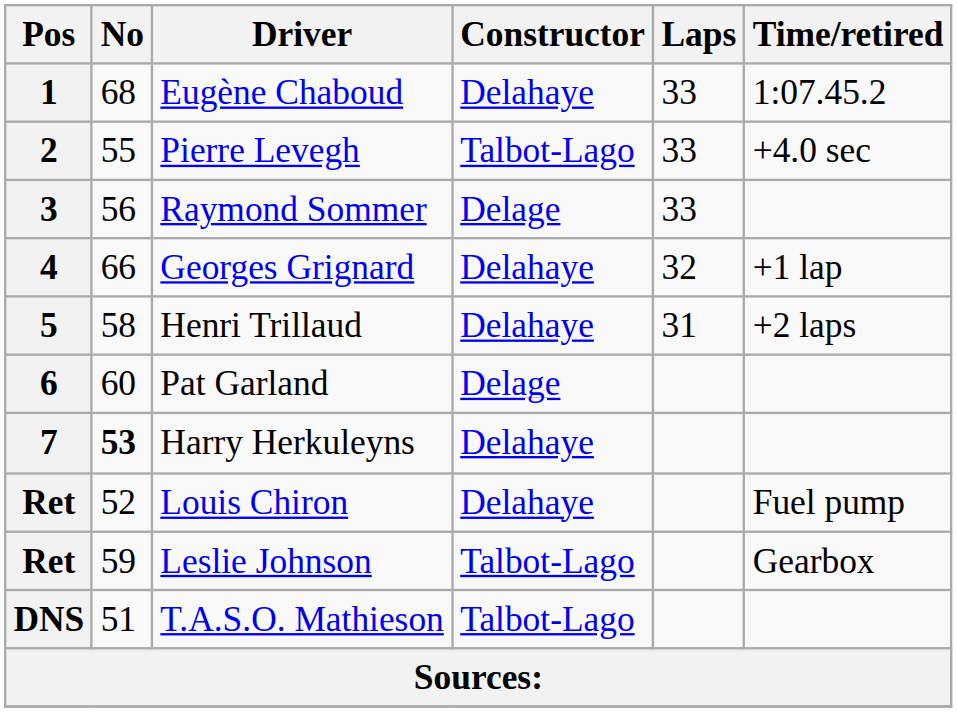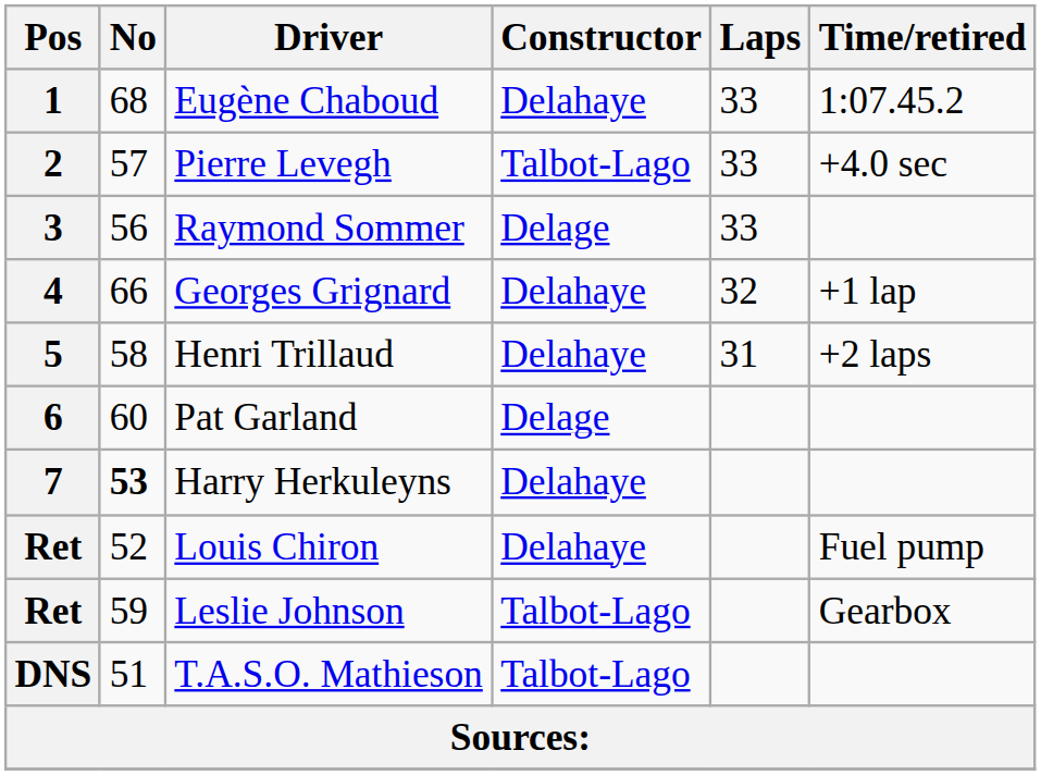 <table class="wikitable" style="font-size: 95%;">
 <tr>
 <th>Pos</th>
 <th>No</th>
 <th>Driver</th>
 <th>Constructor</th>
 <th>Laps</th>
 <th>Time/retired</th>
 </tr>
 <tr>
 <th>1</th>
 <td>68</td>
 <td> <a href='#'>Eugène Chaboud</a></td>
 <td><a href='#'>Delahaye</a></td>
 <td>33</td>
 <td>1:07.45.2</td>
 </tr>
 <tr>
 <th>2</th>
-<td>55</td>
+<td>57</td>
 <td> <a href='#'>Pierre Levegh</a></td>
 <td><a href='#'>Talbot-Lago</a></td>
 <td>33</td>
 <td>+4.0 sec</td>
 </tr>
 <tr>
 <th>3</th>
 <td>56</td>
 <td> <a href='#'>Raymond Sommer</a></td>
 <td><a href='#'>Delage</a></td>
 <td>33</td>
 <td></td>
 </tr>
 <tr>
 <th>4</th>
 <td>66</td>
 <td> <a href='#'>Georges Grignard</a></td>
 <td><a href='#'>Delahaye</a></td>
 <td>32</td>
 <td>+1 lap</td>
 </tr>
 <tr>
 <th>5</th>
 <td>58</td>
 <td> Henri Trillaud</td>
 <td><a href='#'>Delahaye</a></td>
 <td>31</td>
 <td>+2 laps</td>
 </tr>
 <tr>
 <th>6</th>
 <td>60</td>
 <td> Pat Garland</td>
 <td><a href='#'>Delage</a></td>
 <td></td>
 <td></td>
 </tr>
 <tr>
 <th>7</th>
 <td><strong>53</strong></td>
 <td> Harry Herkuleyns</td>
 <td><a href='#'>Delahaye</a></td>
 <td></td>
 <td></td>
 </tr>
 <tr>
 <th>Ret</th>
 <td>52</td>
 <td> <a href='#'>Louis Chiron</a></td>
 <td><a href='#'>Delahaye</a></td>
 <td></td>
 <td>Fuel pump</td>
 </tr>
 <tr>
 <th>Ret</th>
 <td>59</td>
 <td> <a href='#'>Leslie Johnson</a></td>
 <td><a href='#'>Talbot-Lago</a></td>
 <td></td>
 <td>Gearbox</td>
 </tr>
 <tr>
 <th>DNS</th>
 <td>51</td>
 <td> <a href='#'>T.A.S.O. Mathieson</a></td>
 <td><a href='#'>Talbot-Lago</a></td>
 <td></td>
 <td></td>
 </tr>
 <tr style="background-color:#E5E4E2" align="center">
 <th colspan=6>Sources:</th>
 </tr>
 <tr>
 </tr>
 </table>
